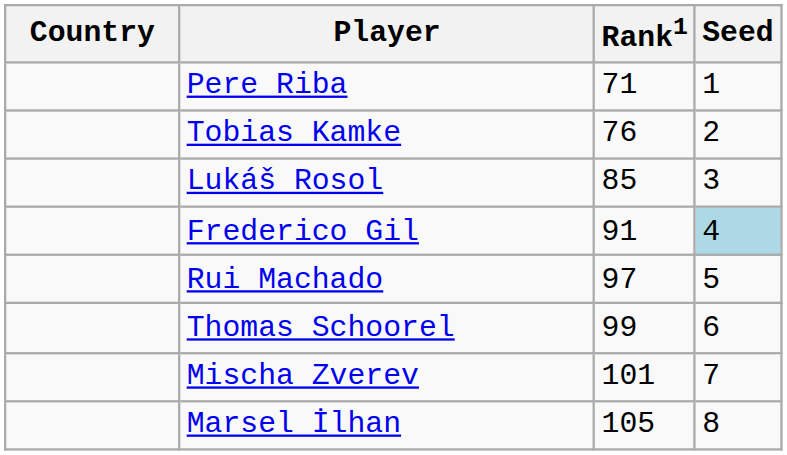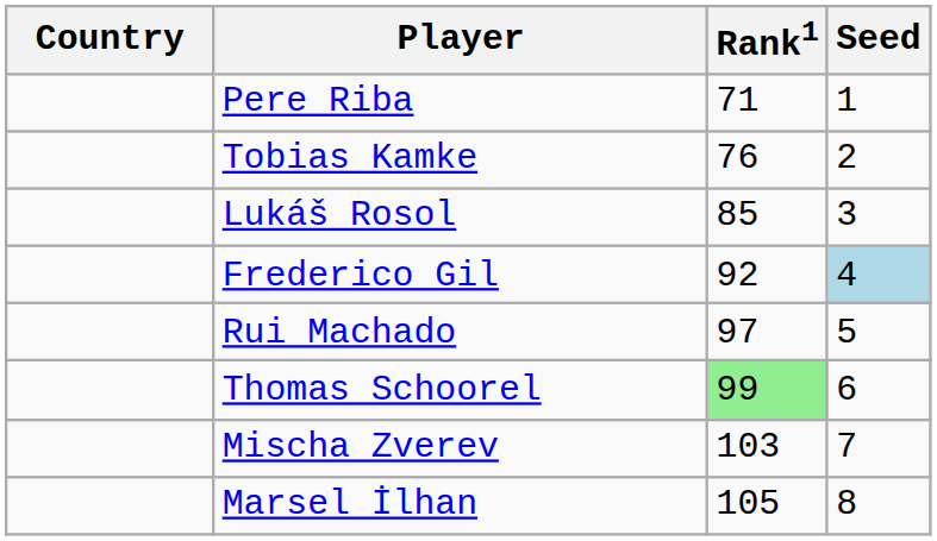 <table class="sortable wikitable">
 <tr>
 <th width="70">Country</th>
 <th width="175">Player</th>
 <th>Rank<sup>1</sup></th>
 <th>Seed</th>
 </tr>
 <tr>
 <td></td>
 <td><a href='#'>Pere Riba</a></td>
 <td>71</td>
 <td>1</td>
 </tr>
 <tr>
 <td></td>
 <td><a href='#'>Tobias Kamke</a></td>
 <td>76</td>
 <td>2</td>
 </tr>
 <tr>
 <td></td>
 <td><a href='#'>Lukáš Rosol</a></td>
 <td>85</td>
 <td>3</td>
 </tr>
 <tr>
 <td></td>
 <td><a href='#'>Frederico Gil</a></td>
-<td>91</td>
+<td>92</td>
 <td style="background: lightblue;">4</td>
 </tr>
 <tr>
 <td></td>
 <td><a href='#'>Rui Machado</a></td>
 <td>97</td>
 <td>5</td>
 </tr>
 <tr>
 <td></td>
 <td><a href='#'>Thomas Schoorel</a></td>
-<td>99</td>
+<td style="background: lightgreen;">99</td>
 <td>6</td>
 </tr>
 <tr>
 <td></td>
 <td><a href='#'>Mischa Zverev</a></td>
-<td>101</td>
+<td>103</td>
 <td>7</td>
 </tr>
 <tr>
 <td></td>
 <td><a href='#'>Marsel İlhan</a></td>
 <td>105</td>
 <td>8</td>
 </tr>
 </table>
